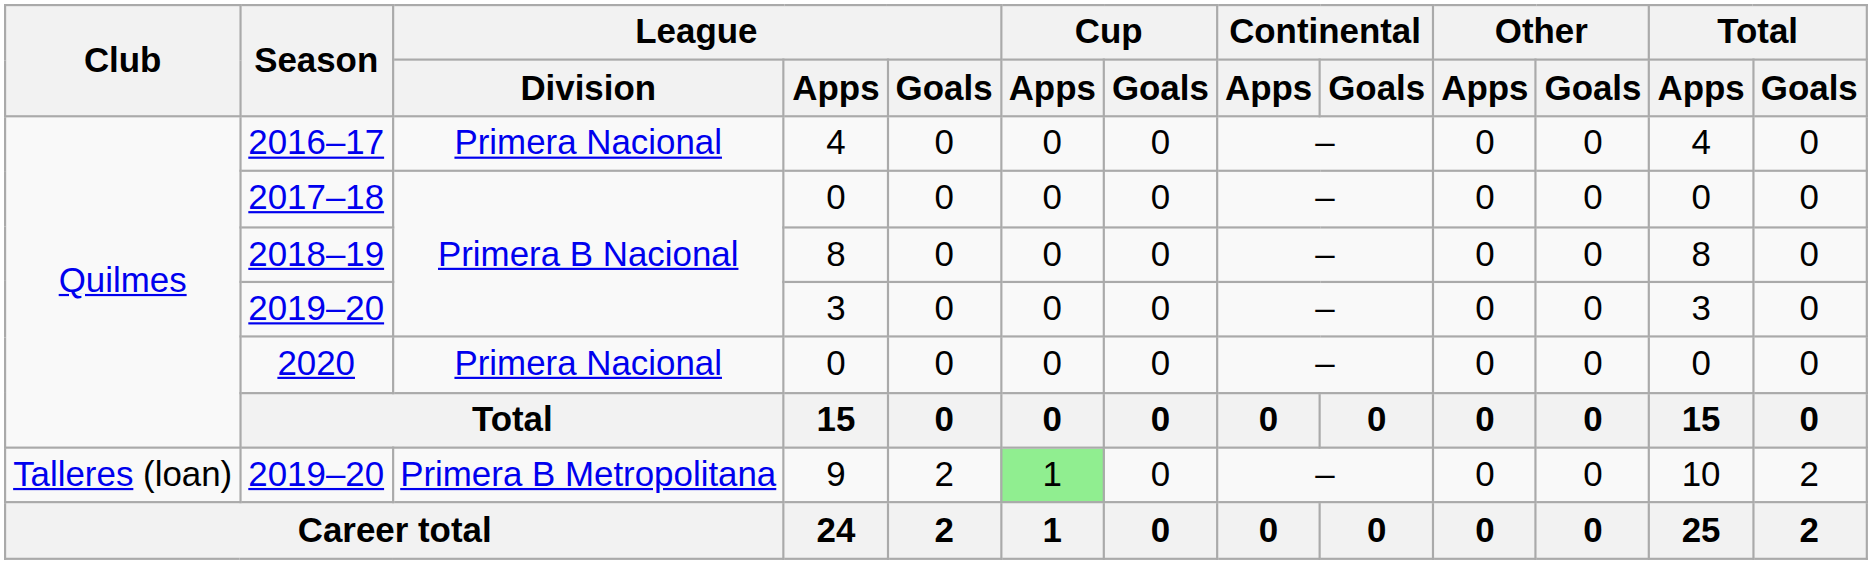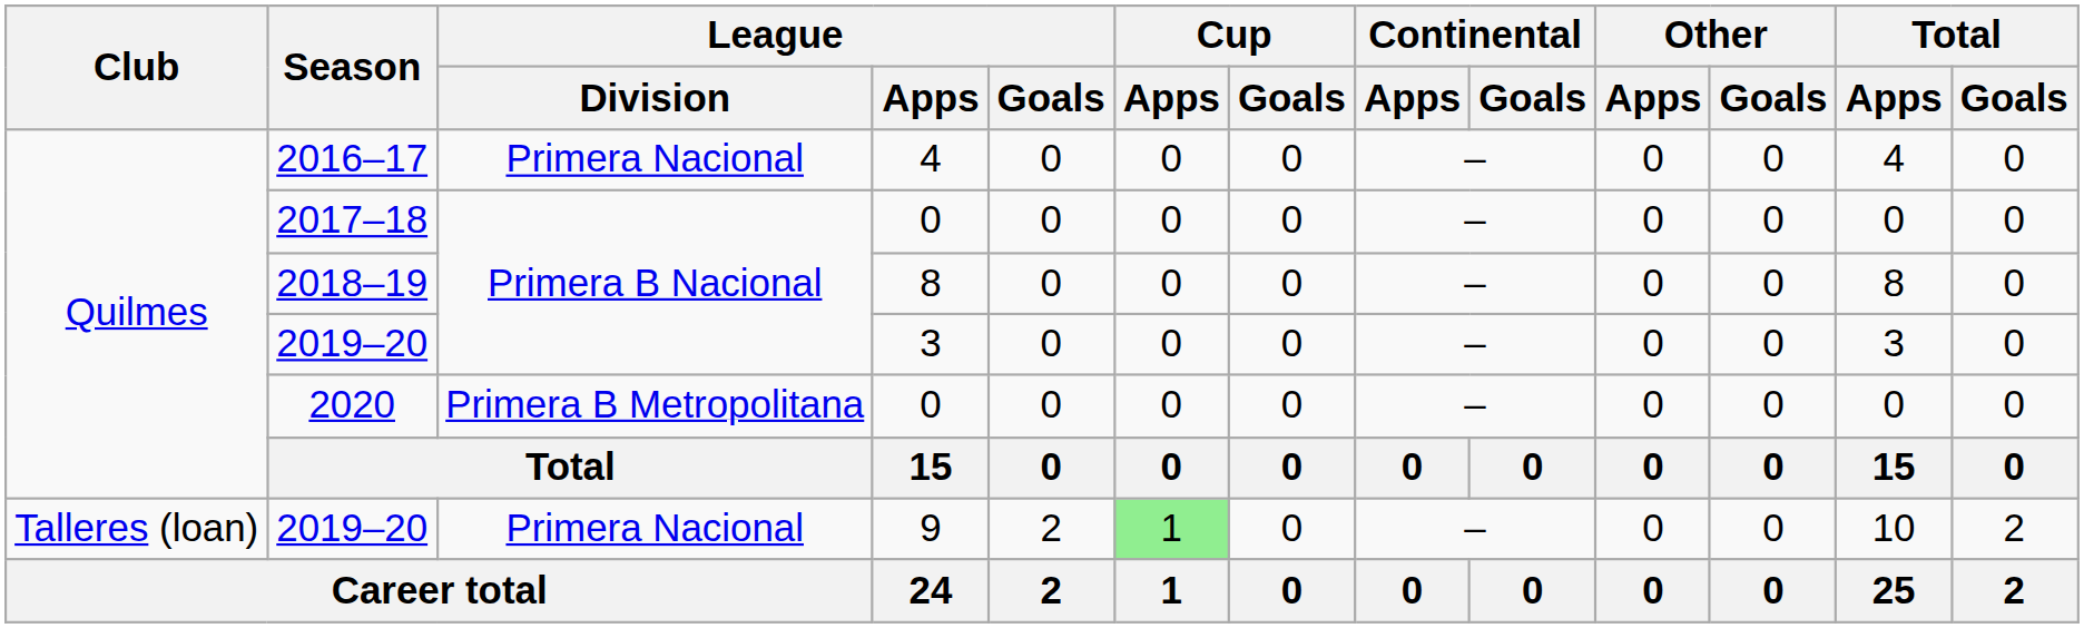 <table class="wikitable" style="text-align: center">
 <tr>
 <th rowspan="2">Club</th>
 <th rowspan="2">Season</th>
 <th colspan="3">League</th>
 <th colspan="2">Cup</th>
 <th colspan="2">Continental</th>
 <th colspan="2">Other</th>
 <th colspan="2">Total</th>
 </tr>
 <tr>
 <th>Division</th>
 <th>Apps</th>
 <th>Goals</th>
 <th>Apps</th>
 <th>Goals</th>
 <th>Apps</th>
 <th>Goals</th>
 <th>Apps</th>
 <th>Goals</th>
 <th>Apps</th>
 <th>Goals</th>
 </tr>
 <tr>
 <td rowspan="6"><a href='#'>Quilmes</a></td>
 <td><a href='#'>2016–17</a></td>
 <td><a href='#'>Primera Nacional</a></td>
 <td>4</td>
 <td>0</td>
 <td>0</td>
 <td>0</td>
 <td colspan="2">–</td>
 <td>0</td>
 <td>0</td>
 <td>4</td>
 <td>0</td>
 </tr>
 <tr>
 <td><a href='#'>2017–18</a></td>
 <td rowspan="3"><a href='#'>Primera B Nacional</a></td>
 <td>0</td>
 <td>0</td>
 <td>0</td>
 <td>0</td>
 <td colspan="2">–</td>
 <td>0</td>
 <td>0</td>
 <td>0</td>
 <td>0</td>
 </tr>
 <tr>
 <td><a href='#'>2018–19</a></td>
 <td>8</td>
 <td>0</td>
 <td>0</td>
 <td>0</td>
 <td colspan="2">–</td>
 <td>0</td>
 <td>0</td>
 <td>8</td>
 <td>0</td>
 </tr>
 <tr>
 <td><a href='#'>2019–20</a></td>
 <td>3</td>
 <td>0</td>
 <td>0</td>
 <td>0</td>
 <td colspan="2">–</td>
 <td>0</td>
 <td>0</td>
 <td>3</td>
 <td>0</td>
 </tr>
 <tr>
 <td><a href='#'>2020</a></td>
-<td><a href='#'>Primera Nacional</a></td>
+<td><a href='#'>Primera B Metropolitana</a></td>
 <td>0</td>
 <td>0</td>
 <td>0</td>
 <td>0</td>
 <td colspan="2">–</td>
 <td>0</td>
 <td>0</td>
 <td>0</td>
 <td>0</td>
 </tr>
 <tr>
 <th colspan=2>Total</th>
 <th>15</th>
 <th>0</th>
 <th>0</th>
 <th>0</th>
 <th>0</th>
 <th>0</th>
 <th>0</th>
 <th>0</th>
 <th>15</th>
 <th>0</th>
 </tr>
 <tr>
 <td><a href='#'>Talleres</a> (loan)</td>
 <td><a href='#'>2019–20</a></td>
-<td><a href='#'>Primera B Metropolitana</a></td>
+<td><a href='#'>Primera Nacional</a></td>
 <td>9</td>
 <td>2</td>
 <td style="background: lightgreen;">1</td>
 <td>0</td>
 <td colspan="2">–</td>
 <td>0</td>
 <td>0</td>
 <td>10</td>
 <td>2</td>
 </tr>
 <tr>
 <th colspan=3>Career total</th>
 <th>24</th>
 <th>2</th>
 <th>1</th>
 <th>0</th>
 <th>0</th>
 <th>0</th>
 <th>0</th>
 <th>0</th>
 <th>25</th>
 <th>2</th>
 </tr>
 </table>
